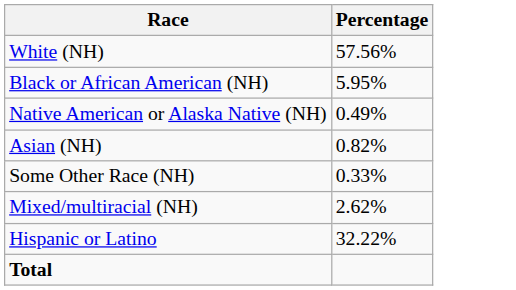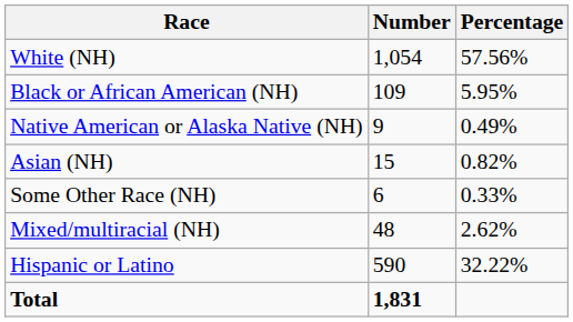 <table class="wikitable">
 <tr>
 <th>Race</th>
+<th>Number</th>
 <th>Percentage</th>
 </tr>
 <tr>
 <td><a href='#'>White</a> (NH)</td>
+<td>1,054</td>
 <td>57.56%</td>
 </tr>
 <tr>
 <td><a href='#'>Black or African American</a> (NH)</td>
+<td>109</td>
 <td>5.95%</td>
 </tr>
 <tr>
 <td><a href='#'>Native American</a> or <a href='#'>Alaska Native</a> (NH)</td>
+<td>9</td>
 <td>0.49%</td>
 </tr>
 <tr>
 <td><a href='#'>Asian</a> (NH)</td>
+<td>15</td>
 <td>0.82%</td>
 </tr>
 <tr>
 <td>Some Other Race (NH)</td>
+<td>6</td>
 <td>0.33%</td>
 </tr>
 <tr>
 <td><a href='#'>Mixed/multiracial</a> (NH)</td>
+<td>48</td>
 <td>2.62%</td>
 </tr>
 <tr>
 <td><a href='#'>Hispanic or Latino</a></td>
+<td>590</td>
 <td>32.22%</td>
 </tr>
 <tr>
 <td><strong>Total</strong></td>
+<td><strong>1,831</strong></td>
 <td></td>
 </tr>
 </table>
